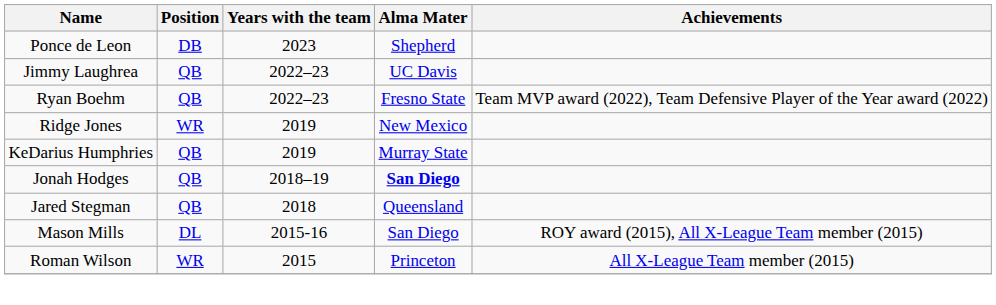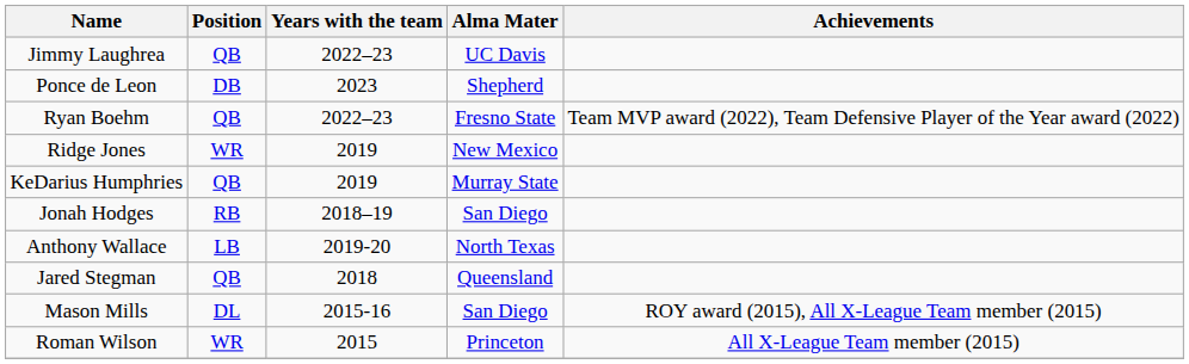 <table class="wikitable" style="text-align:center">
 <tr>
 <th>Name</th>
 <th>Position</th>
 <th>Years with the team</th>
 <th>Alma Mater</th>
 <th>Achievements</th>
 </tr>
 <tr>
+<td>Jimmy  Laughrea</td>
+<td><a href='#'>QB</a></td>
+<td>2022–23</td>
+<td><a href='#'>UC Davis</a></td>
+<td></td>
+</tr>
+<tr>
 <td>Ponce de Leon</td>
 <td><a href='#'>DB</a></td>
 <td>2023</td>
 <td><a href='#'>Shepherd</a></td>
-<td></td>
-</tr>
-<tr>
-<td>Jimmy  Laughrea</td>
-<td><a href='#'>QB</a></td>
-<td>2022–23</td>
-<td><a href='#'>UC Davis</a></td>
 <td></td>
 </tr>
 <tr>
 <td>Ryan Boehm</td>
 <td><a href='#'>QB</a></td>
 <td>2022–23</td>
 <td><a href='#'>Fresno State</a></td>
 <td>Team MVP award (2022), Team Defensive Player of the Year award (2022)</td>
 </tr>
 <tr>
 <td>Ridge Jones</td>
 <td><a href='#'>WR</a></td>
 <td>2019</td>
 <td><a href='#'>New Mexico</a></td>
 <td></td>
 </tr>
 <tr>
 <td>KeDarius Humphries</td>
 <td><a href='#'>QB</a></td>
 <td>2019</td>
 <td><a href='#'>Murray State</a></td>
 <td></td>
 </tr>
 <tr>
 <td>Jonah Hodges</td>
-<td><a href='#'>QB</a></td>
+<td><a href='#'>RB</a></td>
 <td>2018–19</td>
-<td><strong><a href='#'>San Diego</a></strong></td>
+<td><a href='#'>San Diego</a></td>
+<td></td>
+</tr>
+<tr>
+<td>Anthony Wallace</td>
+<td><a href='#'>LB</a></td>
+<td>2019-20</td>
+<td><a href='#'>North Texas</a></td>
 <td></td>
 </tr>
 <tr>
 <td>Jared Stegman</td>
 <td><a href='#'>QB</a></td>
 <td>2018</td>
 <td><a href='#'>Queensland</a></td>
 <td></td>
 </tr>
 <tr>
 <td>Mason Mills</td>
 <td><a href='#'>DL</a></td>
 <td>2015-16</td>
 <td><a href='#'>San Diego</a></td>
 <td>ROY award (2015), <a href='#'>All X-League Team</a> member (2015)</td>
 </tr>
 <tr>
 <td>Roman Wilson</td>
 <td><a href='#'>WR</a></td>
 <td>2015</td>
 <td><a href='#'>Princeton</a></td>
 <td><a href='#'>All X-League Team</a> member (2015)</td>
 </tr>
 <tr>
 </tr>
 </table>
